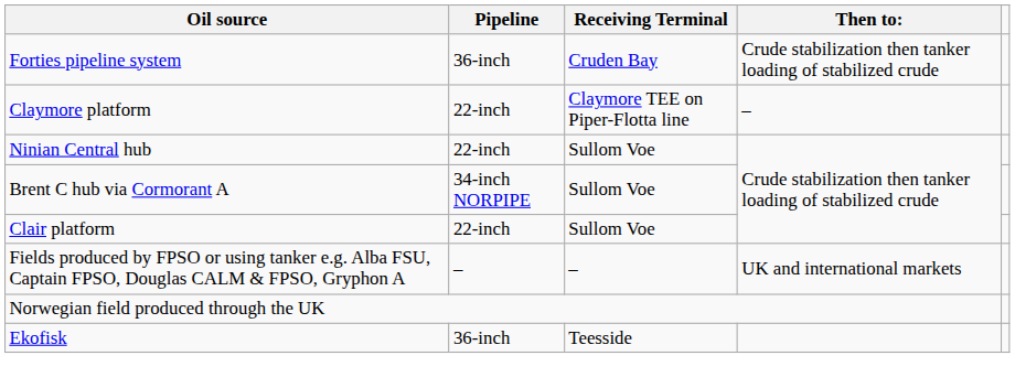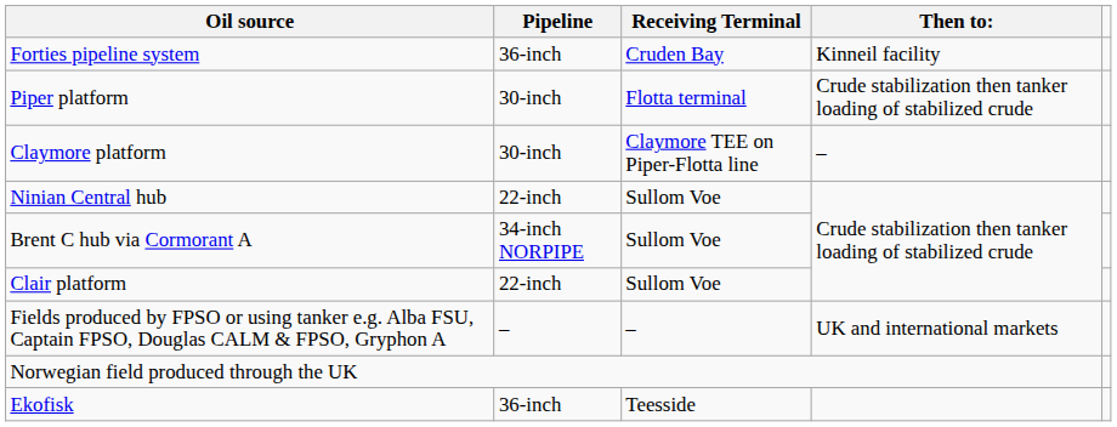 <table class="wikitable">
 <tr>
 <th>Oil source</th>
 <th>Pipeline</th>
 <th>Receiving Terminal</th>
 <th>Then to:</th>
 <td></td>
 </tr>
 <tr>
 <td><a href='#'>Forties pipeline system</a></td>
 <td>36-inch</td>
 <td><a href='#'>Cruden Bay</a></td>
+<td>Kinneil facility</td>
+<td></td>
+</tr>
+<tr>
+<td><a href='#'>Piper</a> platform</td>
+<td>30-inch</td>
+<td><a href='#'>Flotta terminal</a></td>
 <td>Crude stabilization then tanker loading of stabilized crude</td>
 <td></td>
 </tr>
 <tr>
 <td><a href='#'>Claymore</a> platform</td>
-<td>22-inch</td>
+<td>30-inch</td>
 <td><a href='#'>Claymore</a> TEE on Piper-Flotta line</td>
 <td>–</td>
 <td></td>
 </tr>
 <tr>
 <td><a href='#'>Ninian Central</a> hub</td>
 <td>22-inch</td>
 <td>Sullom Voe</td>
 <td rowspan="3">Crude stabilization then tanker loading of stabilized crude</td>
 <td></td>
 </tr>
 <tr>
 <td>Brent C hub via <a href='#'>Cormorant</a> A</td>
 <td>34-inch <a href='#'>NORPIPE</a></td>
 <td>Sullom Voe</td>
 <td></td>
 </tr>
 <tr>
 <td><a href='#'>Clair</a> platform</td>
 <td>22-inch</td>
 <td>Sullom Voe</td>
 <td></td>
 </tr>
 <tr>
 <td>Fields produced by FPSO or using tanker e.g. Alba FSU, Captain FPSO, Douglas CALM & FPSO, Gryphon A</td>
 <td>–</td>
 <td>–</td>
 <td>UK and international markets</td>
 <td></td>
 </tr>
 <tr>
 <td colspan="4">Norwegian field produced through the UK</td>
 <td></td>
 </tr>
 <tr>
 <td><a href='#'>Ekofisk</a></td>
 <td>36-inch</td>
 <td>Teesside</td>
 <td></td>
 <td></td>
 </tr>
 </table>
